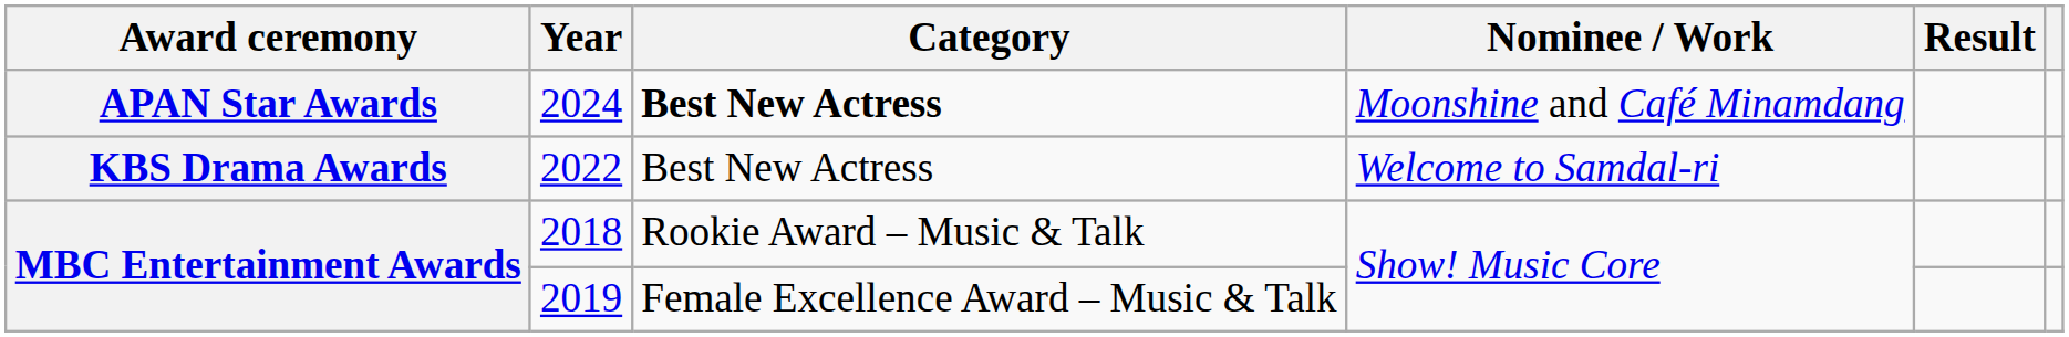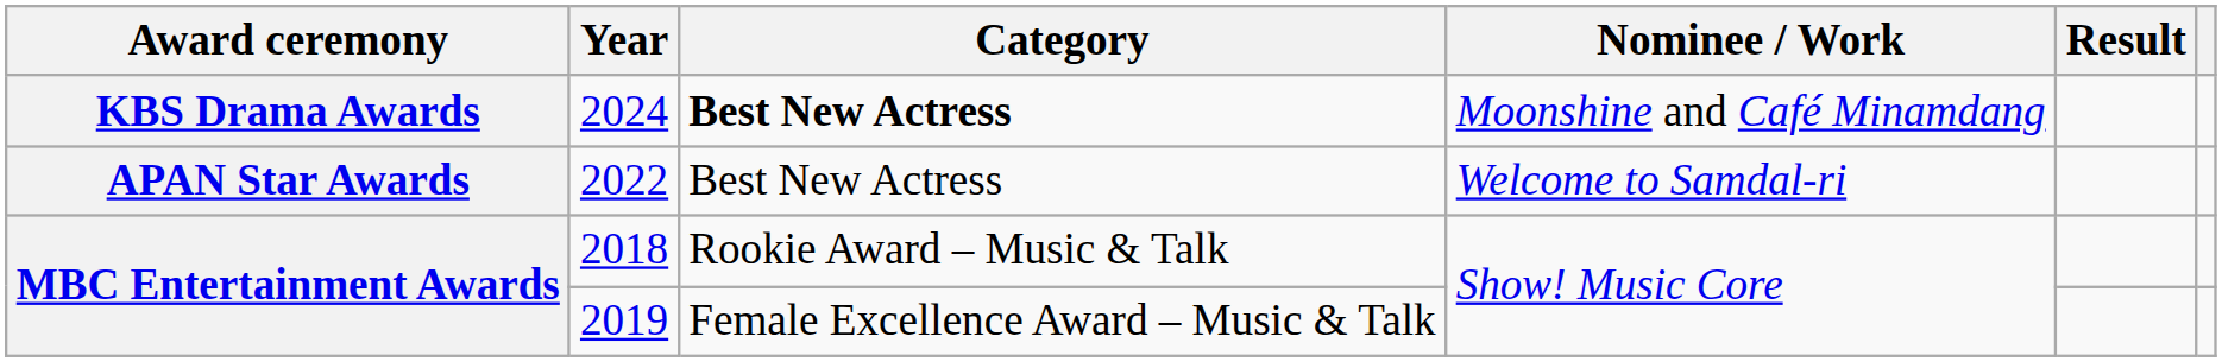 <table class="wikitable plainrowheaders sortable">
 <tr>
 <th scope="col">Award ceremony</th>
 <th scope="col">Year</th>
 <th scope="col">Category</th>
 <th scope="col">Nominee / Work</th>
 <th scope="col">Result</th>
 <th scope="col" class="unsortable"></th>
 </tr>
 <tr>
-<th scope="row"><a href='#'>APAN Star Awards</a></th>
+<th scope="row"><a href='#'>KBS Drama Awards</a></th>
 <td style="text-align:center"><a href='#'>2024</a></td>
 <td><strong>Best New Actress</strong></td>
 <td><em><a href='#'>Moonshine</a></em> and <em><a href='#'>Café Minamdang</a></em></td>
 <td></td>
 <td style="text-align:center"></td>
 </tr>
 <tr>
-<th scope="row"><a href='#'>KBS Drama Awards</a></th>
+<th scope="row"><a href='#'>APAN Star Awards</a></th>
 <td style="text-align:center"><a href='#'>2022</a></td>
 <td>Best New Actress</td>
 <td><em><a href='#'>Welcome to Samdal-ri</a></em></td>
 <td></td>
 <td style="text-align:center"></td>
 </tr>
 <tr>
 <th scope="row" rowspan="2"><a href='#'>MBC Entertainment Awards</a></th>
 <td style="text-align:center"><a href='#'>2018</a></td>
 <td>Rookie Award – Music & Talk</td>
 <td rowspan="2"><em><a href='#'>Show! Music Core</a></em></td>
 <td></td>
 <td style="text-align:center"></td>
 </tr>
 <tr>
 <td style="text-align:center"><a href='#'>2019</a></td>
 <td>Female Excellence Award – Music & Talk</td>
 <td></td>
 <td style="text-align:center"></td>
 </tr>
 </table>
